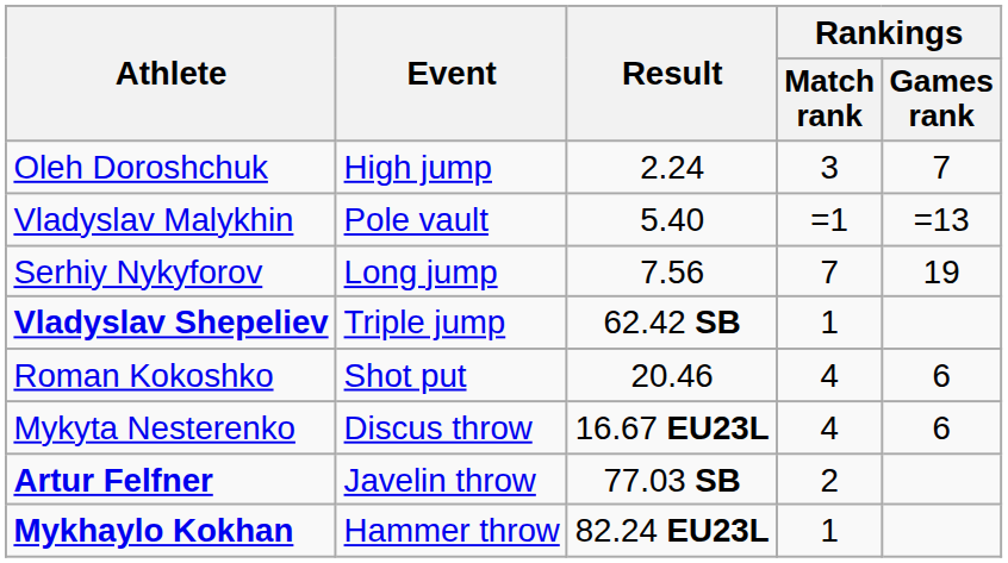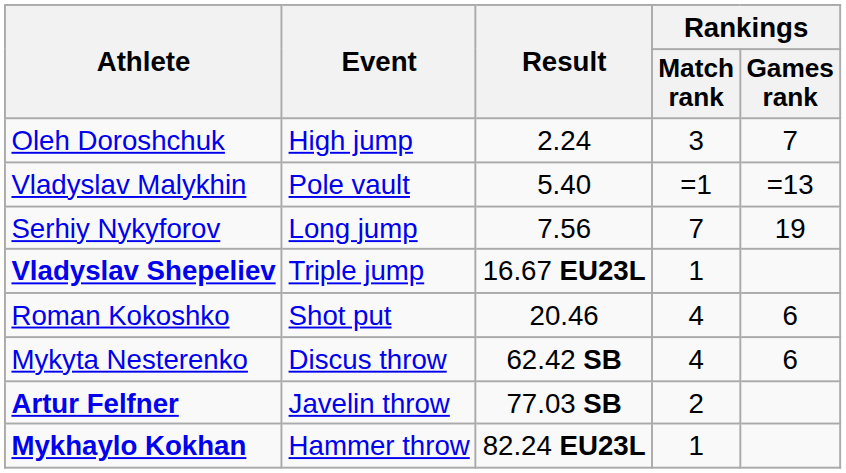 <table class=wikitable style=font-size:90%;text-align:center>
 <tr>
 <th rowspan=2>Athlete</th>
 <th rowspan=2>Event</th>
 <th rowspan=2>Result</th>
 <th colspan=2>Rankings</th>
 </tr>
 <tr style=font-size:95%>
 <th>Match<br>rank</th>
 <th>Games<br>rank</th>
 </tr>
 <tr>
 <td align=left><a href='#'>Oleh Doroshchuk</a></td>
 <td align=left><a href='#'>High jump</a></td>
 <td>2.24</td>
 <td>3</td>
 <td>7</td>
 </tr>
 <tr>
 <td align=left><a href='#'>Vladyslav Malykhin</a></td>
 <td align=left><a href='#'>Pole vault</a></td>
 <td>5.40</td>
 <td>=1</td>
 <td>=13</td>
 </tr>
 <tr>
 <td align=left><a href='#'>Serhiy Nykyforov</a></td>
 <td align=left><a href='#'>Long jump</a></td>
 <td>7.56</td>
 <td>7</td>
 <td>19</td>
 </tr>
 <tr>
 <td align=left><strong><a href='#'>Vladyslav Shepeliev</a></strong></td>
 <td align=left><a href='#'>Triple jump</a></td>
-<td>62.42 <strong>SB</strong></td>
+<td>16.67 <strong>EU23L</strong></td>
 <td>1</td>
 <td></td>
 </tr>
 <tr>
 <td align=left><a href='#'>Roman Kokoshko</a></td>
 <td align=left><a href='#'>Shot put</a></td>
 <td>20.46</td>
 <td>4</td>
 <td>6</td>
 </tr>
 <tr>
 <td align=left><a href='#'>Mykyta Nesterenko</a></td>
 <td align=left><a href='#'>Discus throw</a></td>
-<td>16.67 <strong>EU23L</strong></td>
+<td>62.42 <strong>SB</strong></td>
 <td>4</td>
 <td>6</td>
 </tr>
 <tr>
 <td align=left><strong><a href='#'>Artur Felfner</a></strong></td>
 <td align=left><a href='#'>Javelin throw</a></td>
 <td>77.03 <strong>SB</strong></td>
 <td>2</td>
 <td></td>
 </tr>
 <tr>
 <td align=left><strong><a href='#'>Mykhaylo Kokhan</a></strong></td>
 <td align=left><a href='#'>Hammer throw</a></td>
 <td>82.24 <strong>EU23L</strong></td>
 <td>1</td>
 <td></td>
 </tr>
 </table>
